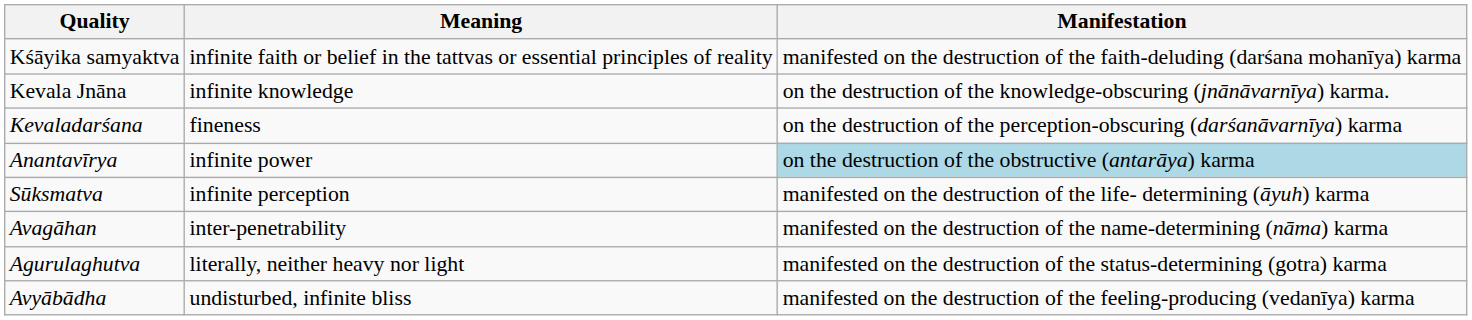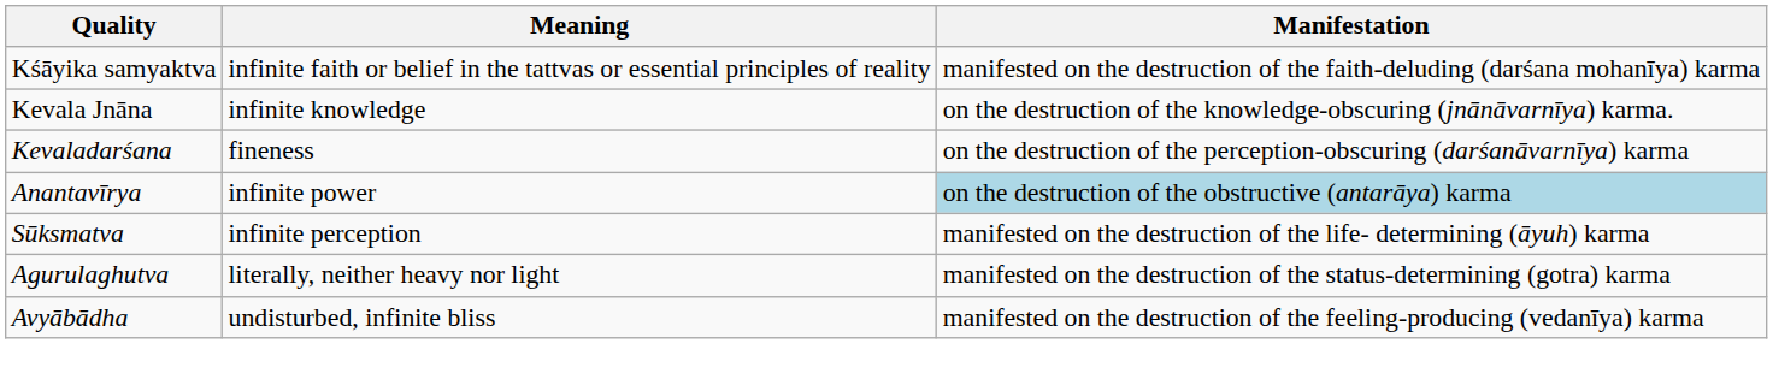 <table class="wikitable">
 <tr>
 <th>Quality</th>
 <th>Meaning</th>
 <th>Manifestation</th>
 </tr>
 <tr>
 <td>Kśāyika samyaktva</td>
 <td>infinite faith or belief in the tattvas or essential principles of reality</td>
 <td>manifested on the destruction of the faith-deluding (darśana mohanīya) karma</td>
 </tr>
 <tr>
 <td>Kevala Jnāna</td>
 <td>infinite knowledge</td>
 <td>on the destruction of the knowledge-obscuring (<em>jnānāvarnīya</em>) karma.</td>
 </tr>
 <tr>
 <td><em>Kevaladarśana</em></td>
 <td>fineness</td>
 <td>on the destruction of the perception-obscuring (<em>darśanāvarnīya</em>) karma</td>
 </tr>
 <tr>
 <td><em>Anantavīrya</em></td>
 <td>infinite power</td>
 <td style="background: lightblue;">on the destruction of the obstructive (<em>antarāya</em>) karma</td>
 </tr>
 <tr>
 <td><em>Sūksmatva</em></td>
 <td>infinite perception</td>
 <td>manifested on the destruction of the life- determining (<em>āyuh</em>) karma</td>
 </tr>
 <tr>
-<td><em>Avagāhan</em></td>
-<td>inter-penetrability</td>
-<td>manifested on the destruction of the name-determining (<em>nāma</em>) karma</td>
-</tr>
-<tr>
 <td><em>Agurulaghutva</em></td>
 <td>literally, neither heavy nor light</td>
 <td>manifested on the destruction of the status-determining (gotra) karma</td>
 </tr>
 <tr>
 <td><em>Avyābādha</em></td>
 <td>undisturbed, infinite bliss</td>
 <td>manifested on the destruction of the feeling-producing (vedanīya) karma</td>
 </tr>
 </table>
